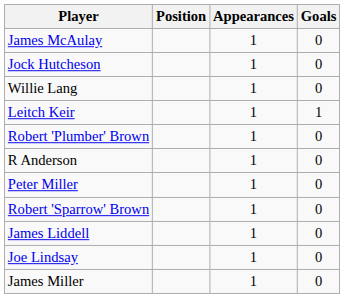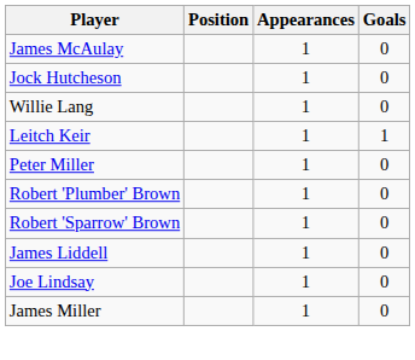 <table class="wikitable sortable" style="text-align: center; font-size:95%">
 <tr>
 <th class="unsortable">Player</th>
 <th>Position</th>
 <th>Appearances</th>
 <th>Goals</th>
 </tr>
 <tr>
 <td align=left> <a href='#'>James McAulay</a></td>
 <td></td>
 <td>1</td>
 <td>0</td>
 </tr>
 <tr>
 <td align=left> <a href='#'>Jock Hutcheson</a></td>
 <td></td>
 <td>1</td>
 <td>0</td>
 </tr>
 <tr>
 <td align=left> Willie Lang</td>
 <td></td>
 <td>1</td>
 <td>0</td>
 </tr>
 <tr>
 <td align=left> <a href='#'>Leitch Keir</a></td>
 <td></td>
 <td>1</td>
 <td>1</td>
 </tr>
 <tr>
-<td align=left> <a href='#'>Robert 'Plumber' Brown</a></td>
+<td align=left> <a href='#'>Peter Miller</a></td>
 <td></td>
 <td>1</td>
 <td>0</td>
 </tr>
 <tr>
-<td align=left> R Anderson</td>
-<td></td>
-<td>1</td>
-<td>0</td>
-</tr>
-<tr>
-<td align=left> <a href='#'>Peter Miller</a></td>
+<td align=left> <a href='#'>Robert 'Plumber' Brown</a></td>
 <td></td>
 <td>1</td>
 <td>0</td>
 </tr>
 <tr>
 <td align=left> <a href='#'>Robert 'Sparrow' Brown</a></td>
 <td></td>
 <td>1</td>
 <td>0</td>
 </tr>
 <tr>
 <td align=left> <a href='#'>James Liddell</a></td>
 <td></td>
 <td>1</td>
 <td>0</td>
 </tr>
 <tr>
 <td align=left> <a href='#'>Joe Lindsay</a></td>
 <td></td>
 <td>1</td>
 <td>0</td>
 </tr>
 <tr>
 <td align=left> James Miller</td>
 <td></td>
 <td>1</td>
 <td>0</td>
 </tr>
 </table>
